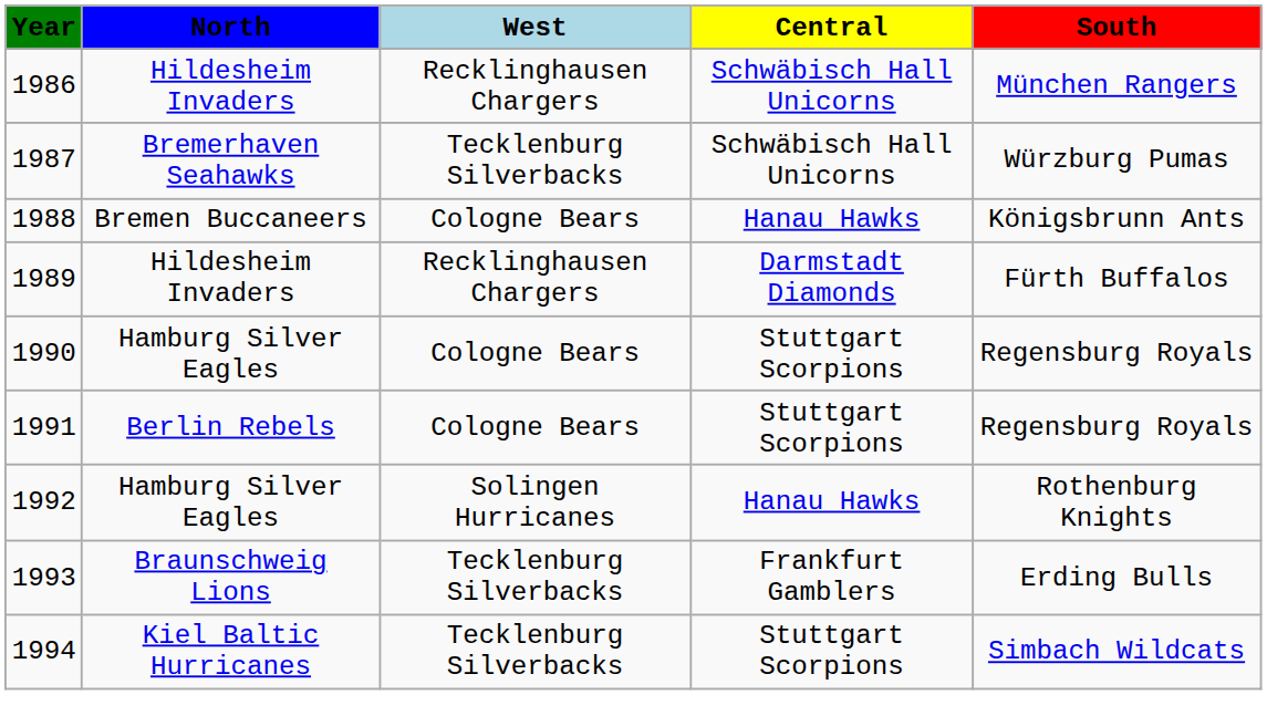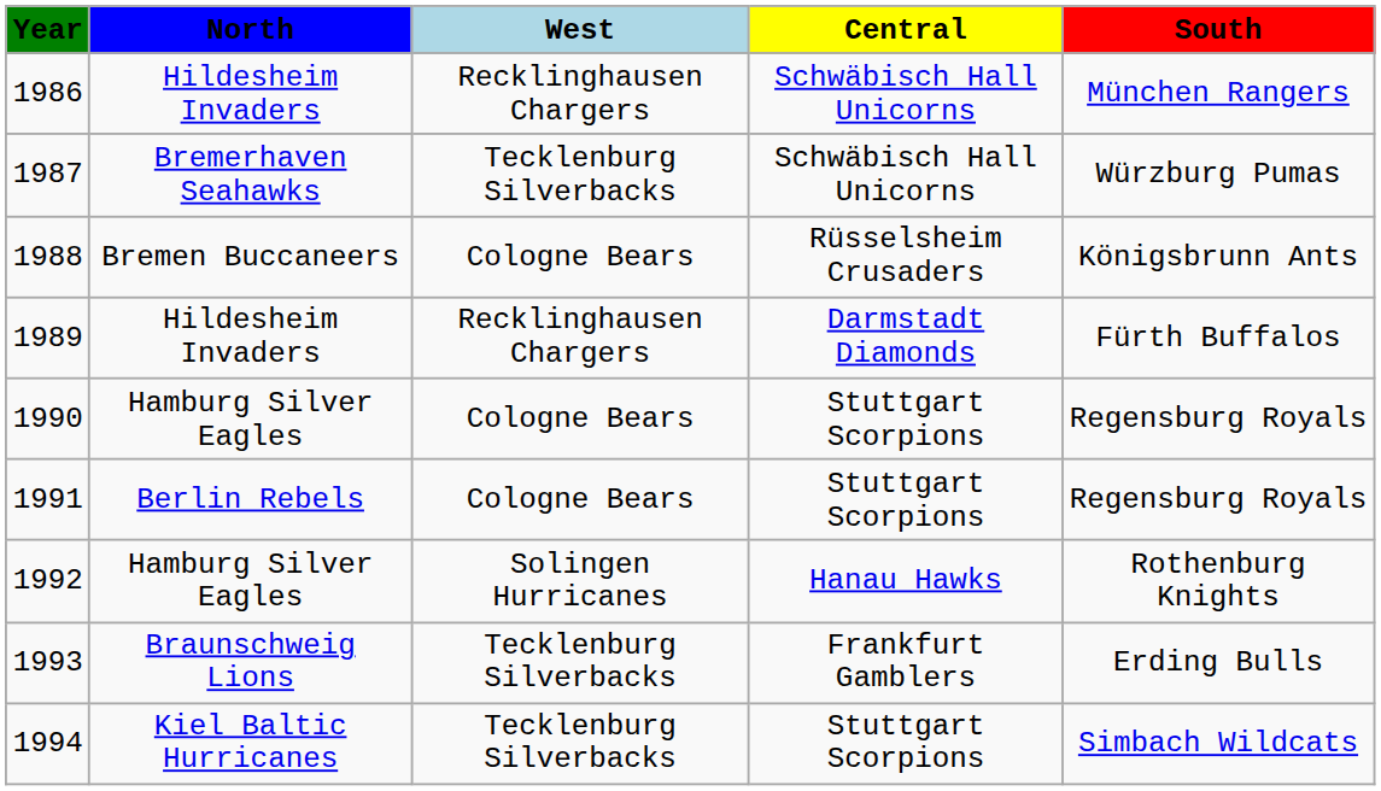 <table class="wikitable" style="text-align:center">
 <tr style="font-weight:bold">
 <td style="background:green">Year</td>
 <td style="width:180px; background:blue">North</td>
 <td style="width:180px; background:lightblue">West</td>
 <td style="width:180px; background:yellow">Central</td>
 <td style="width:180px; background:red">South</td>
 </tr>
 <tr>
 <td>1986</td>
 <td><a href='#'>Hildesheim Invaders</a></td>
 <td>Recklinghausen Chargers</td>
 <td><a href='#'>Schwäbisch Hall Unicorns</a></td>
 <td><a href='#'>München Rangers</a></td>
 </tr>
 <tr>
 <td>1987</td>
 <td><a href='#'>Bremerhaven Seahawks</a></td>
 <td>Tecklenburg Silverbacks</td>
 <td>Schwäbisch Hall Unicorns</td>
 <td>Würzburg Pumas</td>
 </tr>
 <tr>
 <td>1988</td>
 <td>Bremen Buccaneers</td>
 <td>Cologne Bears</td>
-<td><a href='#'>Hanau Hawks</a></td>
+<td>Rüsselsheim Crusaders</td>
 <td>Königsbrunn Ants</td>
 </tr>
 <tr>
 <td>1989</td>
 <td>Hildesheim Invaders</td>
 <td>Recklinghausen Chargers</td>
 <td><a href='#'>Darmstadt Diamonds</a></td>
 <td>Fürth Buffalos</td>
 </tr>
 <tr>
 <td>1990</td>
 <td>Hamburg Silver Eagles</td>
 <td>Cologne Bears</td>
 <td>Stuttgart Scorpions</td>
 <td>Regensburg Royals</td>
 </tr>
 <tr>
 <td>1991</td>
 <td><a href='#'>Berlin Rebels</a></td>
 <td>Cologne Bears</td>
 <td>Stuttgart Scorpions</td>
 <td>Regensburg Royals</td>
 </tr>
 <tr>
 <td>1992</td>
 <td>Hamburg Silver Eagles</td>
 <td>Solingen Hurricanes</td>
 <td><a href='#'>Hanau Hawks</a></td>
 <td>Rothenburg Knights</td>
 </tr>
 <tr>
 <td>1993</td>
 <td><a href='#'>Braunschweig Lions</a></td>
 <td>Tecklenburg Silverbacks</td>
 <td>Frankfurt Gamblers</td>
 <td>Erding Bulls</td>
 </tr>
 <tr>
 <td>1994</td>
 <td><a href='#'>Kiel Baltic Hurricanes</a></td>
 <td>Tecklenburg Silverbacks</td>
 <td>Stuttgart Scorpions</td>
 <td><a href='#'>Simbach Wildcats</a></td>
 </tr>
 </table>
